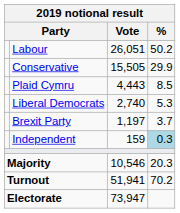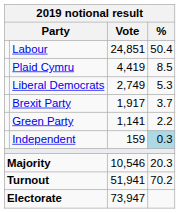 <table class="wikitable">
 <tr>
 <th colspan="4">2019 notional result  </th>
 </tr>
 <tr>
 <th colspan="2" bgcolor="#DDDDFF" width="130px">Party</th>
 <th bgcolor="#DDDDFF" width="50px">Vote</th>
 <th bgcolor="#DDDDFF" width="30px">%</th>
 </tr>
 <tr>
 <td></td>
 <td><a href='#'>Labour</a></td>
-<td align="right">26,051</td>
-<td align="right">50.2</td>
-</tr>
-<tr>
-<td></td>
-<td><a href='#'>Conservative</a></td>
-<td align="right">15,505</td>
-<td align="right">29.9</td>
+<td align="right">24,851</td>
+<td align="right">50.4</td>
 </tr>
 <tr>
 <td></td>
 <td><a href='#'>Plaid Cymru</a></td>
-<td align="right">4,443</td>
+<td align="right">4,419</td>
 <td align="right">8.5</td>
 </tr>
 <tr>
 <td></td>
 <td><a href='#'>Liberal Democrats</a></td>
-<td align="right">2,740</td>
+<td align="right">2,749</td>
 <td align="right">5.3</td>
 </tr>
 <tr>
 <td></td>
 <td><a href='#'>Brexit Party</a></td>
-<td align="right">1,197</td>
+<td align="right">1,917</td>
 <td align="right">3.7</td>
+</tr>
+<tr>
+<td></td>
+<td><a href='#'>Green Party</a></td>
+<td align="right">1,141</td>
+<td align="right">2.2</td>
 </tr>
 <tr>
 <td></td>
 <td><a href='#'>Independent</a></td>
 <td align="right">159</td>
 <td align="right" style="background: lightblue;">0.3</td>
 </tr>
 <tr>
 <td colspan="4" bgcolor="#EAECF0"></td>
 </tr>
 <tr>
 <td colspan="2"><strong>Majority</strong></td>
 <td align="right">10,546</td>
 <td align="right">20.3</td>
 </tr>
 <tr>
 <td colspan="2"><strong>Turnout</strong></td>
 <td align="right">51,941</td>
 <td align="right">70.2</td>
 </tr>
 <tr>
 <td colspan="2"><strong>Electorate</strong></td>
 <td align="right">73,947</td>
 </tr>
 </table>
